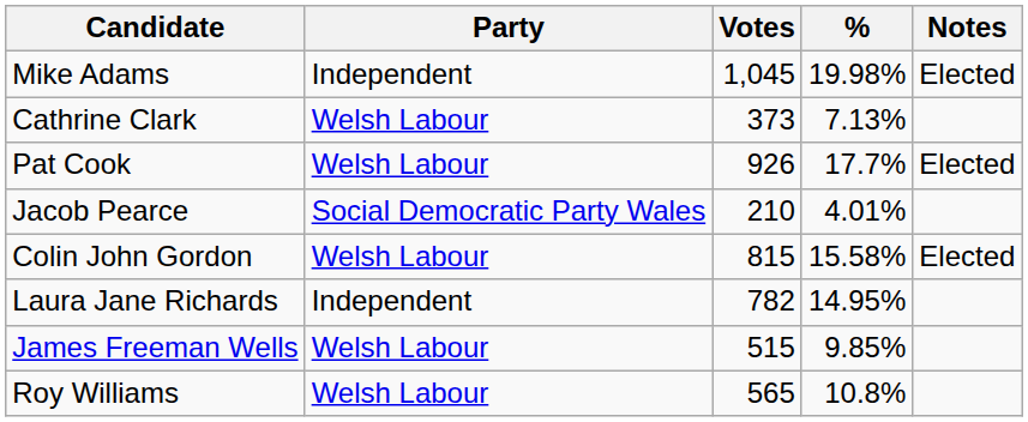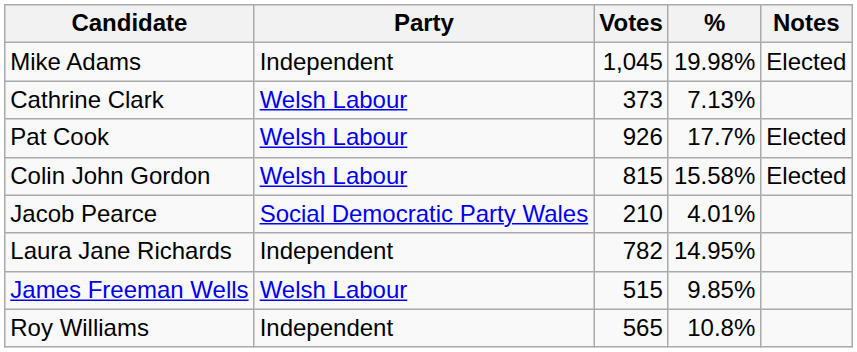 <table class="wikitable" style="text-align:right">
 <tr>
 <th>Candidate</th>
 <th>Party</th>
 <th>Votes</th>
 <th>%</th>
 <th>Notes</th>
 </tr>
 <tr>
 <td align="left">Mike Adams</td>
 <td align="left">Independent</td>
 <td>1,045</td>
 <td>19.98%</td>
 <td align="left">Elected</td>
 </tr>
 <tr>
 <td align="left">Cathrine Clark</td>
 <td align="left"><a href='#'>Welsh Labour</a></td>
 <td>373</td>
 <td>7.13%</td>
 <td align="left"></td>
 </tr>
 <tr>
 <td align="left">Pat Cook</td>
 <td align="left"><a href='#'>Welsh Labour</a></td>
 <td>926</td>
 <td>17.7%</td>
 <td align="left">Elected</td>
 </tr>
 <tr>
+<td align="left">Colin John Gordon</td>
+<td align="left"><a href='#'>Welsh Labour</a></td>
+<td>815</td>
+<td>15.58%</td>
+<td>Elected</td>
+</tr>
+<tr>
 <td align="left">Jacob Pearce</td>
 <td align="left"><a href='#'>Social Democratic Party Wales</a></td>
 <td>210</td>
 <td>4.01%</td>
 <td></td>
-</tr>
-<tr>
-<td align="left">Colin John Gordon</td>
-<td align="left"><a href='#'>Welsh Labour</a></td>
-<td>815</td>
-<td>15.58%</td>
-<td>Elected</td>
 </tr>
 <tr>
 <td align="left">Laura Jane Richards</td>
 <td align="left">Independent</td>
 <td>782</td>
 <td>14.95%</td>
 <td></td>
 </tr>
 <tr>
 <td align="left"><a href='#'>James Freeman Wells</a></td>
 <td align="left"><a href='#'>Welsh Labour</a></td>
 <td>515</td>
 <td>9.85%</td>
 <td></td>
 </tr>
 <tr>
 <td align="left">Roy Williams</td>
-<td align="left"><a href='#'>Welsh Labour</a></td>
+<td align="left">Independent</td>
 <td>565</td>
 <td>10.8%</td>
 <td></td>
 </tr>
 </table>
